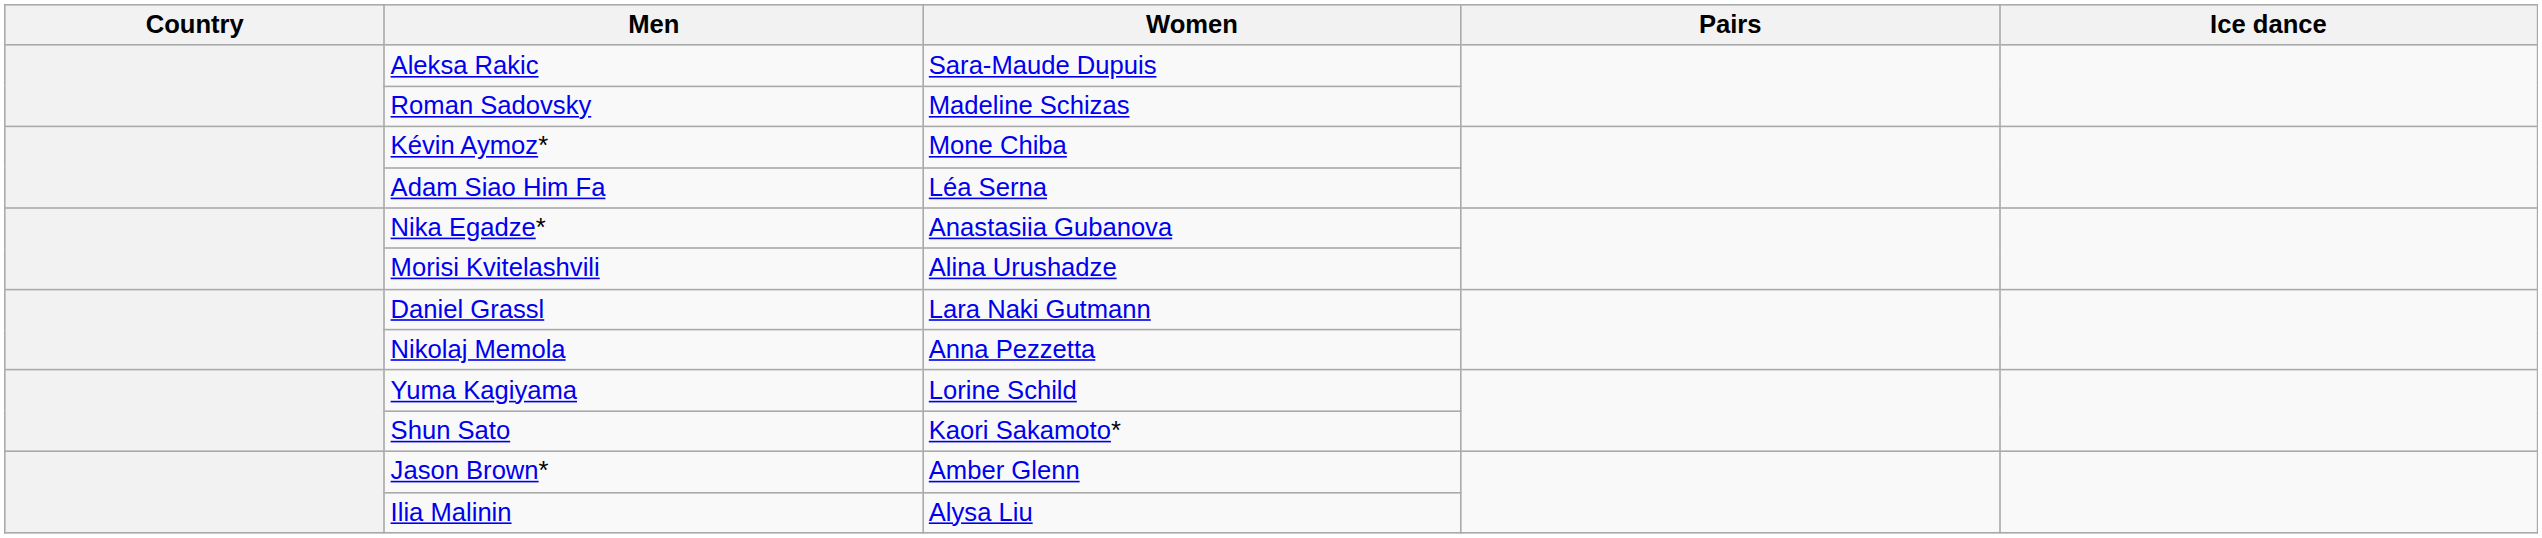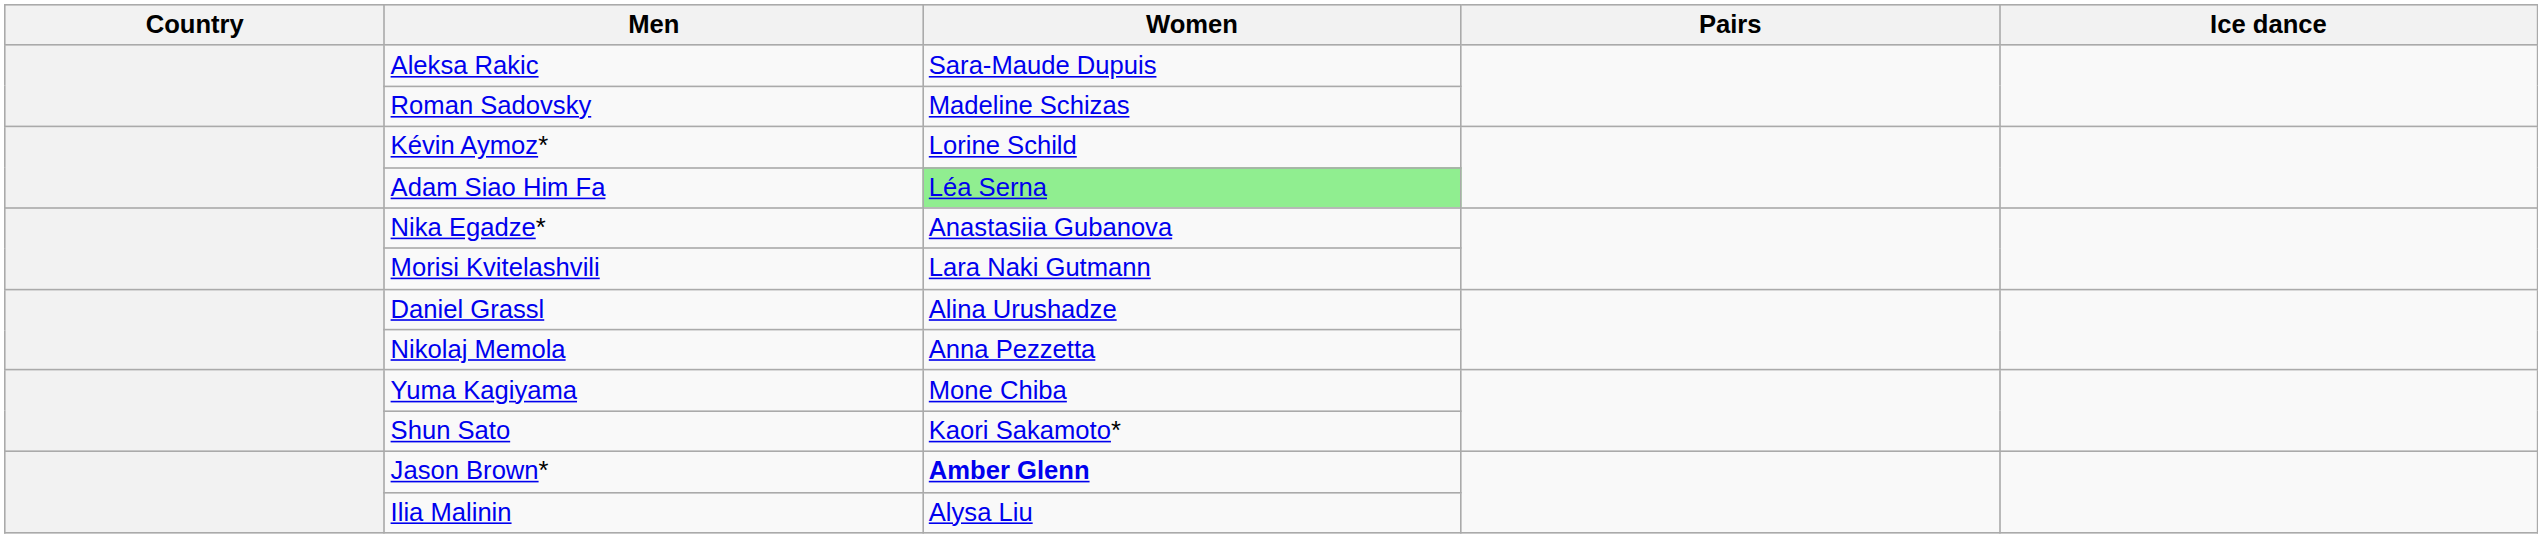 <table class="wikitable unsortable" style="text-align:left; width:100%">
 <tr>
 <th scope="col" style="width:15%">Country</th>
 <th scope="col" style="width:21.25%">Men</th>
 <th scope="col" style="width:21.25%">Women</th>
 <th scope="col" style="width:21.25%">Pairs</th>
 <th scope="col" style="width:21.25%">Ice dance</th>
 </tr>
 <tr>
 <th rowspan="2" scope="row" style="text-align:left"></th>
 <td><a href='#'>Aleksa Rakic</a></td>
 <td><a href='#'>Sara-Maude Dupuis</a></td>
 <td rowspan="2"></td>
 <td rowspan="2"></td>
 </tr>
 <tr>
 <td><a href='#'>Roman Sadovsky</a></td>
 <td><a href='#'>Madeline Schizas</a></td>
 </tr>
 <tr>
 <th rowspan="2" scope="row" style="text-align:left"></th>
 <td><a href='#'>Kévin Aymoz</a>*</td>
-<td><a href='#'>Mone Chiba</a></td>
+<td><a href='#'>Lorine Schild</a></td>
 <td rowspan="2"></td>
 <td rowspan="2"></td>
 </tr>
 <tr>
 <td><a href='#'>Adam Siao Him Fa</a></td>
-<td><a href='#'>Léa Serna</a></td>
+<td style="background: lightgreen;"><a href='#'>Léa Serna</a></td>
 </tr>
 <tr>
 <th rowspan="2" scope="row" style="text-align:left"></th>
 <td><a href='#'>Nika Egadze</a>*</td>
 <td><a href='#'>Anastasiia Gubanova</a></td>
 <td rowspan="2"></td>
 <td rowspan="2"></td>
 </tr>
 <tr>
 <td><a href='#'>Morisi Kvitelashvili</a></td>
-<td><a href='#'>Alina Urushadze</a></td>
+<td><a href='#'>Lara Naki Gutmann</a></td>
 </tr>
 <tr>
 <th rowspan="2" scope="row" style="text-align:left"></th>
 <td><a href='#'>Daniel Grassl</a></td>
-<td><a href='#'>Lara Naki Gutmann</a></td>
+<td><a href='#'>Alina Urushadze</a></td>
 <td rowspan="2"></td>
 <td rowspan="2"></td>
 </tr>
 <tr>
 <td><a href='#'>Nikolaj Memola</a></td>
 <td><a href='#'>Anna Pezzetta</a></td>
 </tr>
 <tr>
 <th rowspan="2" scope="row" style="text-align:left"></th>
 <td><a href='#'>Yuma Kagiyama</a></td>
-<td><a href='#'>Lorine Schild</a></td>
+<td><a href='#'>Mone Chiba</a></td>
 <td rowspan="2"></td>
 <td rowspan="2"></td>
 </tr>
 <tr>
 <td><a href='#'>Shun Sato</a></td>
 <td><a href='#'>Kaori Sakamoto</a>*</td>
 </tr>
 <tr>
 <th rowspan="2" scope="row" style="text-align:left"></th>
 <td><a href='#'>Jason Brown</a>*</td>
-<td><a href='#'>Amber Glenn</a></td>
+<td><strong><a href='#'>Amber Glenn</a></strong></td>
 <td rowspan="2"></td>
 <td rowspan="2"></td>
 </tr>
 <tr>
 <td><a href='#'>Ilia Malinin</a></td>
 <td><a href='#'>Alysa Liu</a></td>
 </tr>
 </table>
